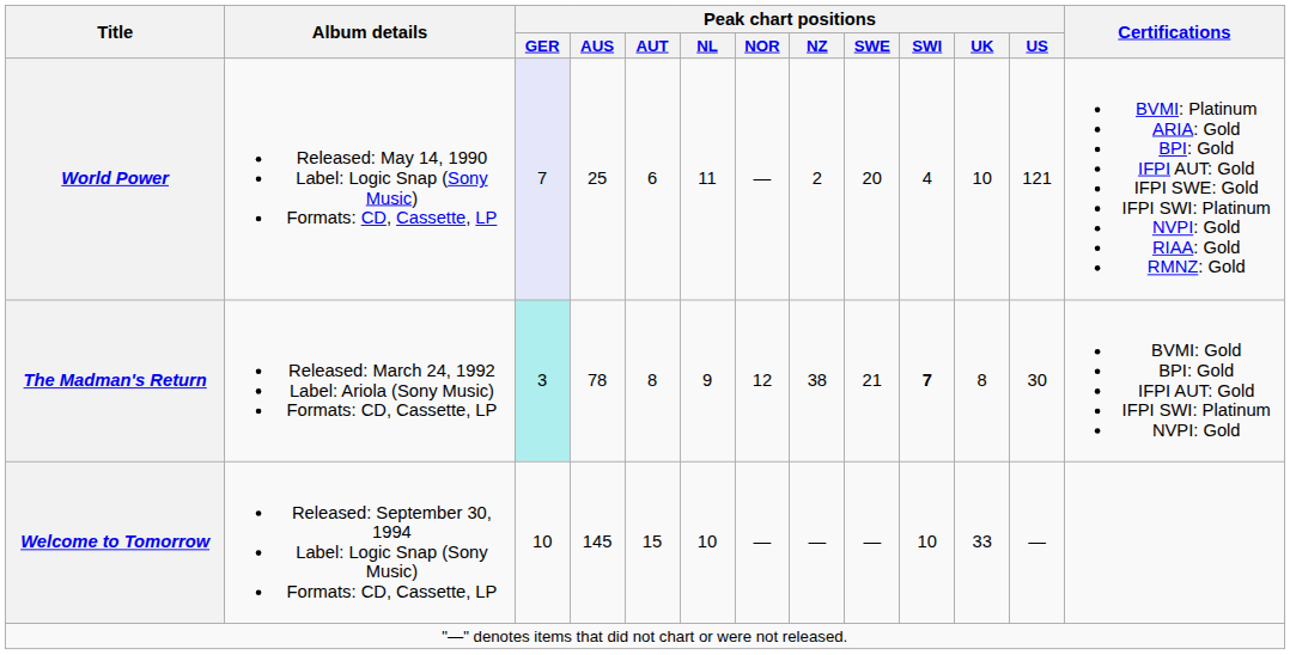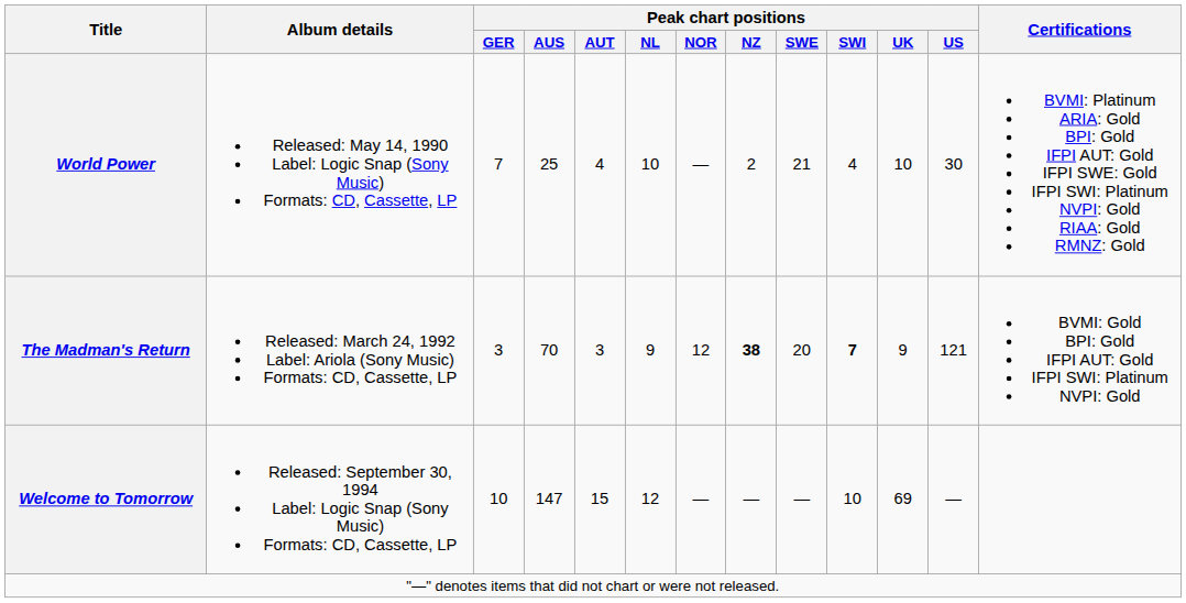 <table class="wikitable plainrowheaders" style="text-align:center;">
 <tr>
 <th scope="col" rowspan="2" style="width:12em;">Title</th>
 <th scope="col" rowspan="2" style="width:16em;">Album details</th>
 <th scope="col" colspan="10">Peak chart positions</th>
 <th scope="col" rowspan="2" style="width:12em;"><a href='#'>Certifications</a></th>
 </tr>
 <tr>
 <th scope="col" style="width:3em;font-size:90%;"><a href='#'>GER</a><br></th>
 <th scope="col" style="width:3em;font-size:90%;"><a href='#'>AUS</a><br></th>
 <th scope="col" style="width:3em;font-size:90%;"><a href='#'>AUT</a><br></th>
 <th scope="col" style="width:3em;font-size:90%;"><a href='#'>NL</a><br></th>
 <th scope="col" style="width:3em;font-size:90%;"><a href='#'>NOR</a><br></th>
 <th scope="col" style="width:3em;font-size:90%;"><a href='#'>NZ</a><br></th>
 <th scope="col" style="width:3em;font-size:90%;"><a href='#'>SWE</a><br></th>
 <th scope="col" style="width:3em;font-size:90%;"><a href='#'>SWI</a><br></th>
 <th scope="col" style="width:3em;font-size:90%;"><a href='#'>UK</a><br></th>
 <th scope="col" style="width:3em;font-size:90%;"><a href='#'>US</a><br></th>
 </tr>
 <tr>
 <th scope="row"><em><a href='#'>World Power</a></em></th>
 <td><br><ul><li>Released: May 14, 1990</li><li>Label: Logic Snap (<a href='#'>Sony Music</a>)</li><li>Formats: <a href='#'>CD</a>, <a href='#'>Cassette</a>, <a href='#'>LP</a></li></ul></td>
-<td style="background: lavender;">7</td>
+<td>7</td>
 <td>25</td>
-<td>6</td>
-<td>11</td>
+<td>4</td>
+<td>10</td>
 <td>—</td>
 <td>2</td>
-<td>20</td>
+<td>21</td>
 <td>4</td>
 <td>10</td>
-<td>121</td>
+<td>30</td>
 <td><br><ul><li><a href='#'>BVMI</a>: Platinum</li><li><a href='#'>ARIA</a>: Gold</li><li><a href='#'>BPI</a>: Gold</li><li><a href='#'>IFPI</a> AUT: Gold</li><li>IFPI SWE: Gold</li><li>IFPI SWI: Platinum</li><li><a href='#'>NVPI</a>: Gold</li><li><a href='#'>RIAA</a>: Gold</li><li><a href='#'>RMNZ</a>: Gold</li></ul></td>
 </tr>
 <tr>
 <th scope="row"><em><a href='#'>The Madman's Return</a></em></th>
 <td><br><ul><li>Released: March 24, 1992</li><li>Label: Ariola (Sony Music)</li><li>Formats: CD, Cassette, LP</li></ul></td>
-<td style="background: paleturquoise;">3</td>
-<td>78</td>
-<td>8</td>
+<td>3</td>
+<td>70</td>
+<td>3</td>
 <td>9</td>
 <td>12</td>
-<td>38</td>
-<td>21</td>
+<td><strong>38</strong></td>
+<td>20</td>
 <td><strong>7</strong></td>
-<td>8</td>
-<td>30</td>
+<td>9</td>
+<td>121</td>
 <td><br><ul><li>BVMI: Gold</li><li>BPI: Gold</li><li>IFPI AUT: Gold</li><li>IFPI SWI: Platinum</li><li>NVPI: Gold</li></ul></td>
 </tr>
 <tr>
 <th scope="row"><em><a href='#'>Welcome to Tomorrow</a></em></th>
 <td><br><ul><li>Released: September 30, 1994</li><li>Label: Logic Snap (Sony Music)</li><li>Formats: CD, Cassette, LP</li></ul></td>
 <td>10</td>
-<td>145</td>
+<td>147</td>
 <td>15</td>
-<td>10</td>
+<td>12</td>
 <td>—</td>
 <td>—</td>
 <td>—</td>
 <td>10</td>
-<td>33</td>
+<td>69</td>
 <td>—</td>
 <td></td>
 </tr>
 <tr>
 <td colspan="15" style="text-align:center; font-size:90%;">"—" denotes items that did not chart or were not released.</td>
 </tr>
 </table>
